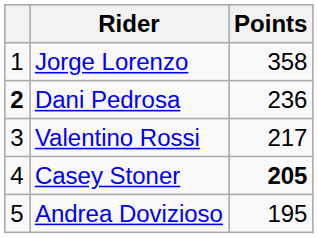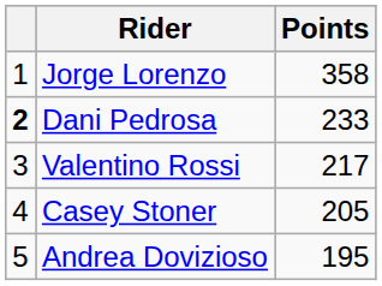 <table class="wikitable" style="font-size: 95%;">
 <tr>
 <th></th>
 <th>Rider</th>
 <th>Points</th>
 </tr>
 <tr>
 <td align=center>1</td>
 <td> <a href='#'>Jorge Lorenzo</a></td>
 <td align=right>358</td>
 </tr>
 <tr>
 <td align=center><strong>2</strong></td>
 <td> <a href='#'>Dani Pedrosa</a></td>
-<td align=right>236</td>
+<td align=right>233</td>
 </tr>
 <tr>
 <td align=center>3</td>
 <td> <a href='#'>Valentino Rossi</a></td>
 <td align=right>217</td>
 </tr>
 <tr>
 <td align=center>4</td>
 <td> <a href='#'>Casey Stoner</a></td>
-<td align=right><strong>205</strong></td>
+<td align=right>205</td>
 </tr>
 <tr>
 <td align=center>5</td>
 <td> <a href='#'>Andrea Dovizioso</a></td>
 <td align=right>195</td>
 </tr>
 </table>
